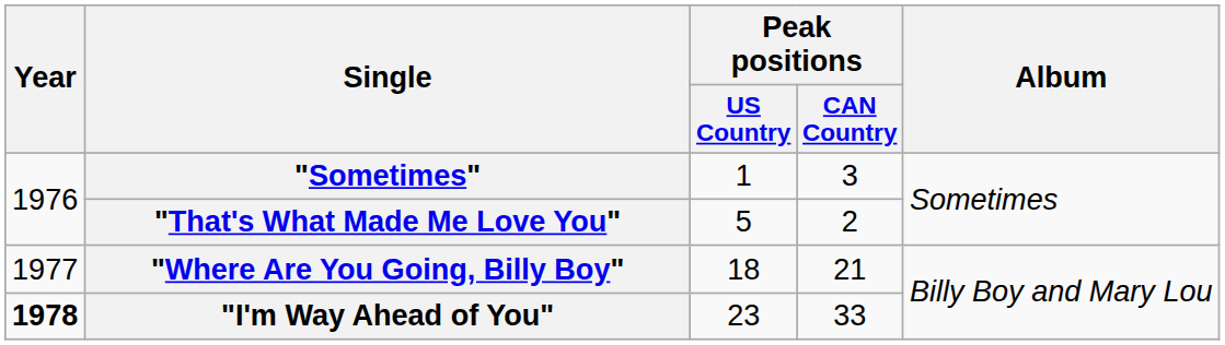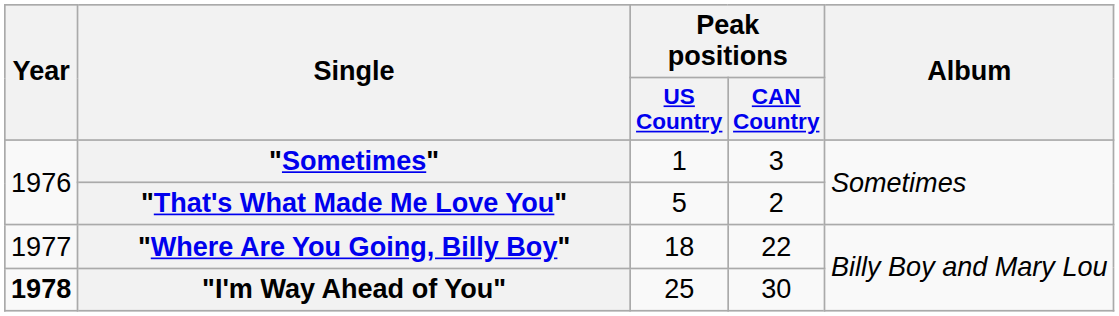 <table class="wikitable plainrowheaders" style="text-align:center;">
 <tr>
 <th rowspan="2">Year</th>
 <th rowspan="2" style="width:20em;">Single</th>
 <th colspan="2">Peak positions</th>
 <th rowspan="2">Album</th>
 </tr>
 <tr style="font-size:smaller;">
 <th width="45"><a href='#'>US Country</a><br></th>
 <th width="45"><a href='#'>CAN Country</a></th>
 </tr>
 <tr>
 <td rowspan="2">1976</td>
 <th scope="row">"<a href='#'>Sometimes</a>"</th>
 <td>1</td>
 <td>3</td>
 <td align="left" rowspan="2"><em>Sometimes</em></td>
 </tr>
 <tr>
 <th scope="row">"<a href='#'>That's What Made Me Love You</a>"</th>
 <td>5</td>
 <td>2</td>
 </tr>
 <tr>
 <td>1977</td>
 <th scope="row">"<a href='#'>Where Are You Going, Billy Boy</a>"</th>
 <td>18</td>
-<td>21</td>
+<td>22</td>
 <td align="left" rowspan="2"><em>Billy Boy and Mary Lou</em></td>
 </tr>
 <tr>
 <td><strong>1978</strong></td>
 <th scope="row">"I'm Way Ahead of You"</th>
-<td>23</td>
-<td>33</td>
+<td>25</td>
+<td>30</td>
 </tr>
 </table>
